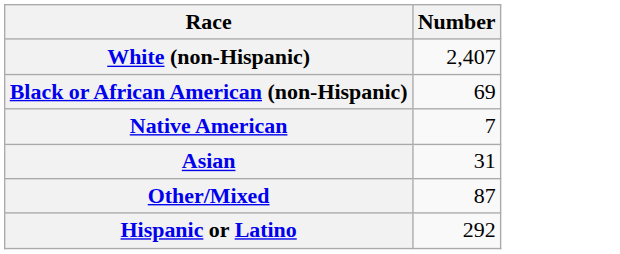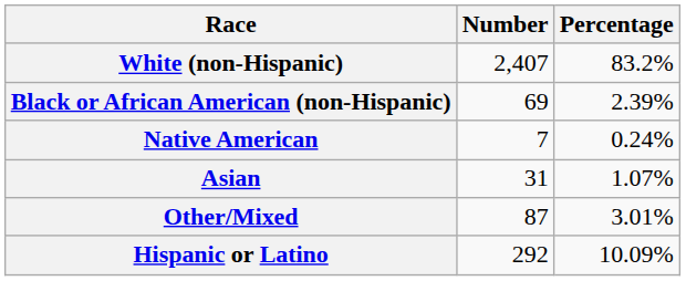 <table class="wikitable" style="text-align:right">
 <tr>
 <th scope="col">Race</th>
 <th scope="col">Number</th>
+<th scope="col">Percentage</th>
 </tr>
 <tr>
 <th scope="row"><a href='#'>White</a> (non-Hispanic)</th>
 <td>2,407</td>
+<td>83.2%</td>
 </tr>
 <tr>
 <th scope="row"><a href='#'>Black or African American</a> (non-Hispanic)</th>
 <td>69</td>
+<td>2.39%</td>
 </tr>
 <tr>
 <th scope="row"><a href='#'>Native American</a></th>
 <td>7</td>
+<td>0.24%</td>
 </tr>
 <tr>
 <th scope="row"><a href='#'>Asian</a></th>
 <td>31</td>
+<td>1.07%</td>
 </tr>
 <tr>
 <th scope="row"><a href='#'>Other/Mixed</a></th>
 <td>87</td>
+<td>3.01%</td>
 </tr>
 <tr>
 <th scope="row"><a href='#'>Hispanic</a> or <a href='#'>Latino</a></th>
 <td>292</td>
+<td>10.09%</td>
 </tr>
 </table>
